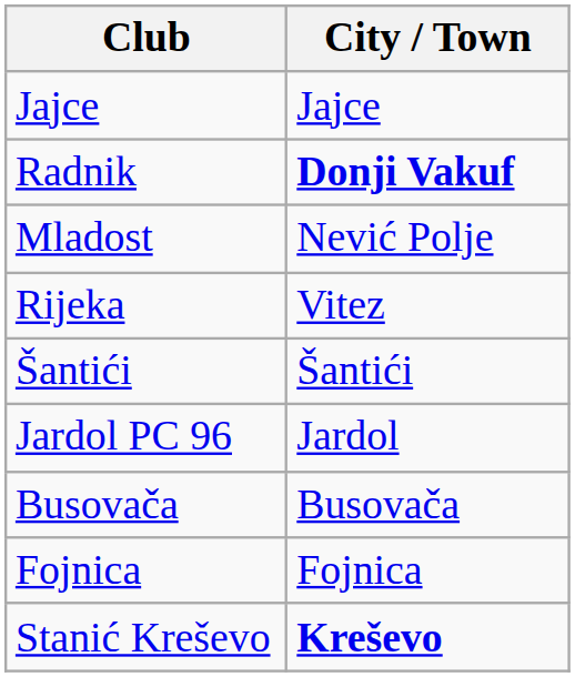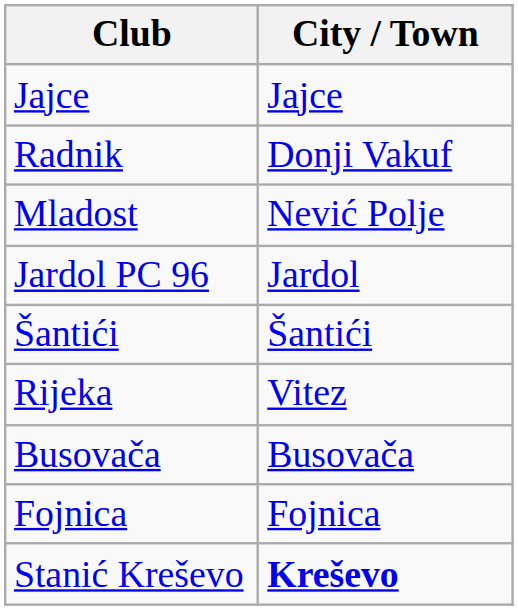 <table class="wikitable sortable">
 <tr>
 <th style="width:100px;">Club</th>
 <th style="width:100px;">City / Town</th>
 </tr>
 <tr>
 <td><a href='#'>Jajce</a></td>
 <td><a href='#'>Jajce</a></td>
 </tr>
 <tr>
 <td><a href='#'>Radnik</a></td>
-<td><strong><a href='#'>Donji Vakuf</a></strong></td>
+<td><a href='#'>Donji Vakuf</a></td>
 </tr>
 <tr>
 <td><a href='#'>Mladost</a></td>
 <td><a href='#'>Nević Polje</a></td>
 </tr>
 <tr>
-<td><a href='#'>Rijeka</a></td>
-<td><a href='#'>Vitez</a></td>
+<td><a href='#'>Jardol PC 96</a></td>
+<td><a href='#'>Jardol</a></td>
 </tr>
 <tr>
 <td><a href='#'>Šantići</a></td>
 <td><a href='#'>Šantići</a></td>
 </tr>
 <tr>
-<td><a href='#'>Jardol PC 96</a></td>
-<td><a href='#'>Jardol</a></td>
+<td><a href='#'>Rijeka</a></td>
+<td><a href='#'>Vitez</a></td>
 </tr>
 <tr>
 <td><a href='#'>Busovača</a></td>
 <td><a href='#'>Busovača</a></td>
 </tr>
 <tr>
 <td><a href='#'>Fojnica</a></td>
 <td><a href='#'>Fojnica</a></td>
 </tr>
 <tr>
 <td><a href='#'>Stanić Kreševo</a></td>
 <td><strong><a href='#'>Kreševo</a></strong></td>
 </tr>
 </table>
